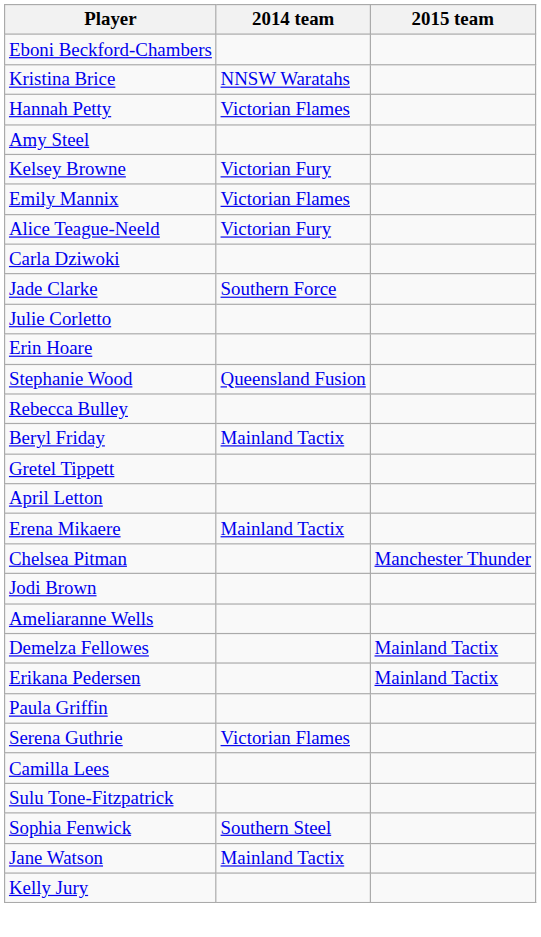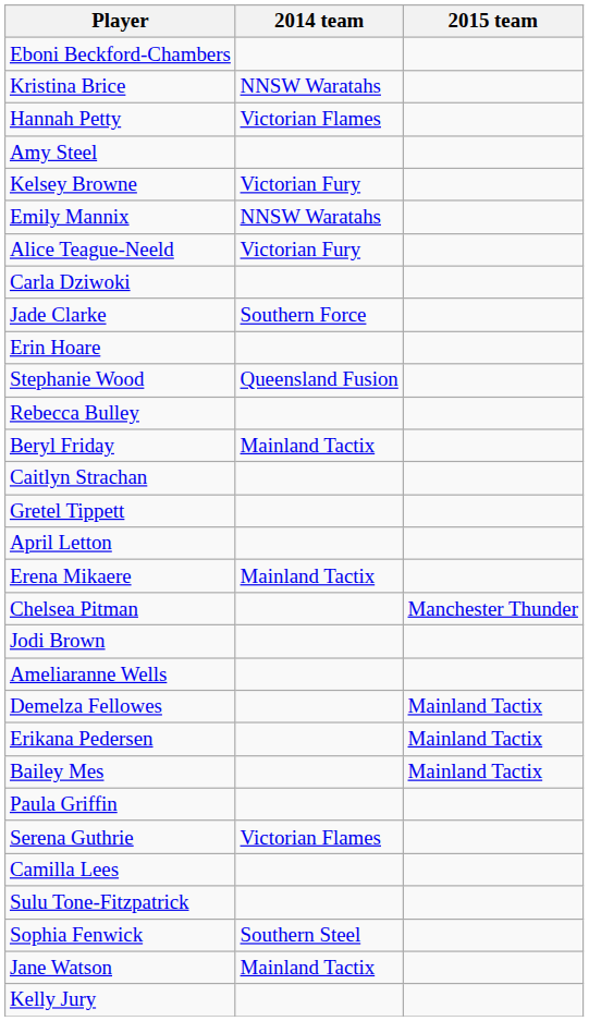 <table class="wikitable collapsible">
 <tr>
 <th>Player</th>
 <th>2014 team</th>
 <th>2015 team</th>
 </tr>
 <tr>
 <td> <a href='#'>Eboni Beckford-Chambers</a></td>
 <td></td>
 <td></td>
 </tr>
 <tr>
 <td> <a href='#'>Kristina Brice</a></td>
 <td><a href='#'>NNSW Waratahs</a></td>
 <td></td>
 </tr>
 <tr>
 <td>  <a href='#'>Hannah Petty</a></td>
 <td><a href='#'>Victorian Flames</a></td>
 <td></td>
 </tr>
 <tr>
 <td> <a href='#'>Amy Steel</a></td>
 <td></td>
 <td></td>
 </tr>
 <tr>
 <td> <a href='#'>Kelsey Browne</a></td>
 <td><a href='#'>Victorian Fury</a></td>
 <td></td>
 </tr>
 <tr>
 <td> <a href='#'>Emily Mannix</a></td>
-<td><a href='#'>Victorian Flames</a></td>
+<td><a href='#'>NNSW Waratahs</a></td>
 <td></td>
 </tr>
 <tr>
 <td> <a href='#'>Alice Teague-Neeld</a></td>
 <td><a href='#'>Victorian Fury</a></td>
 <td></td>
 </tr>
 <tr>
 <td> <a href='#'>Carla Dziwoki</a></td>
 <td></td>
 <td></td>
 </tr>
 <tr>
 <td> <a href='#'>Jade Clarke</a></td>
 <td><a href='#'>Southern Force</a></td>
-<td></td>
-</tr>
-<tr>
-<td> <a href='#'>Julie Corletto</a></td>
-<td></td>
 <td></td>
 </tr>
 <tr>
 <td> <a href='#'>Erin Hoare</a></td>
 <td></td>
 <td></td>
 </tr>
 <tr>
 <td> <a href='#'>Stephanie Wood</a></td>
 <td><a href='#'>Queensland Fusion</a></td>
 <td></td>
 </tr>
 <tr>
 <td> <a href='#'>Rebecca Bulley</a></td>
 <td></td>
 <td></td>
 </tr>
 <tr>
 <td> <a href='#'>Beryl Friday</a></td>
 <td><a href='#'>Mainland Tactix</a></td>
+<td></td>
+</tr>
+<tr>
+<td> <a href='#'>Caitlyn Strachan</a></td>
+<td></td>
 <td></td>
 </tr>
 <tr>
 <td> <a href='#'>Gretel Tippett</a></td>
 <td></td>
 <td></td>
 </tr>
 <tr>
 <td> <a href='#'>April Letton</a></td>
 <td></td>
 <td></td>
 </tr>
 <tr>
 <td> <a href='#'>Erena Mikaere</a></td>
 <td><a href='#'>Mainland Tactix</a></td>
 <td></td>
 </tr>
 <tr>
 <td> <a href='#'>Chelsea Pitman</a></td>
 <td></td>
 <td><a href='#'>Manchester Thunder</a></td>
 </tr>
 <tr>
 <td> <a href='#'>Jodi Brown</a></td>
 <td></td>
 <td></td>
 </tr>
 <tr>
 <td> <a href='#'>Ameliaranne Wells</a></td>
 <td></td>
 <td></td>
 </tr>
 <tr>
 <td> <a href='#'>Demelza Fellowes</a></td>
 <td></td>
 <td><a href='#'>Mainland Tactix</a></td>
 </tr>
 <tr>
 <td> <a href='#'>Erikana Pedersen</a></td>
 <td></td>
 <td><a href='#'>Mainland Tactix</a></td>
 </tr>
 <tr>
+<td> <a href='#'>Bailey Mes</a></td>
+<td></td>
+<td><a href='#'>Mainland Tactix</a></td>
+</tr>
+<tr>
 <td> <a href='#'>Paula Griffin</a></td>
 <td></td>
 <td></td>
 </tr>
 <tr>
 <td> <a href='#'>Serena Guthrie</a></td>
 <td><a href='#'>Victorian Flames</a></td>
 <td></td>
 </tr>
 <tr>
 <td> <a href='#'>Camilla Lees</a></td>
 <td></td>
 <td></td>
 </tr>
 <tr>
 <td> <a href='#'>Sulu Tone-Fitzpatrick</a></td>
 <td></td>
 <td></td>
 </tr>
 <tr>
 <td> <a href='#'>Sophia Fenwick</a></td>
 <td><a href='#'>Southern Steel</a></td>
 <td></td>
 </tr>
 <tr>
 <td>  <a href='#'>Jane Watson</a></td>
 <td><a href='#'>Mainland Tactix</a></td>
 <td></td>
 </tr>
 <tr>
 <td> <a href='#'>Kelly Jury</a></td>
 <td></td>
 <td></td>
 </tr>
 <tr>
 </tr>
 </table>
